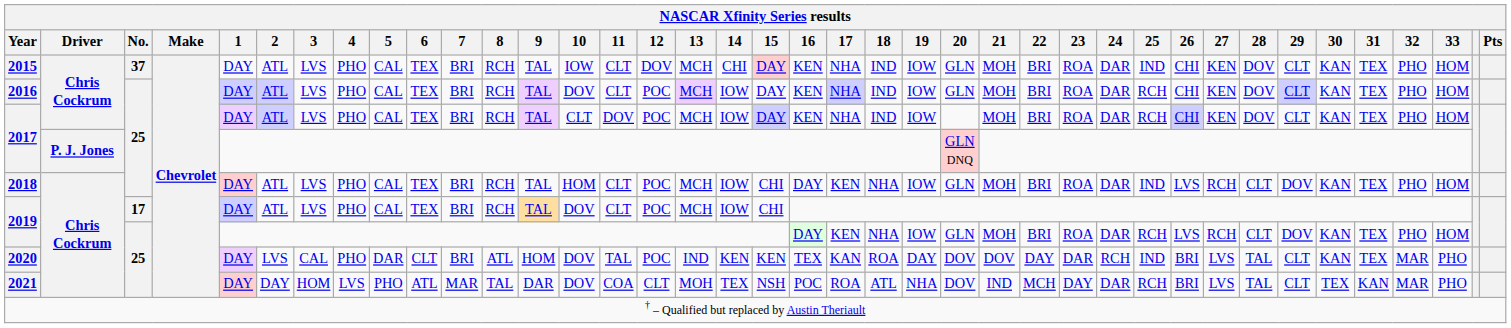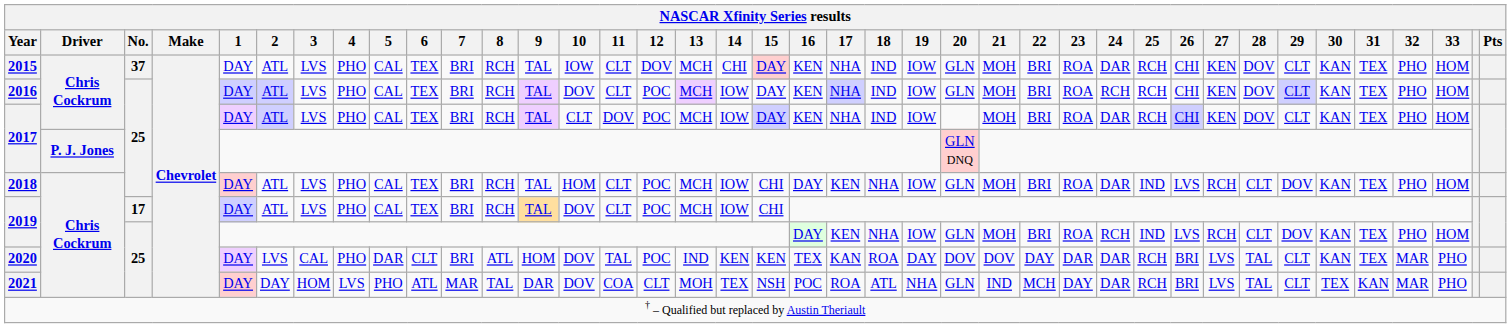 <table class="wikitable" style="text-align:center; font-size:75%">
 <tr>
 <th colspan=42><a href='#'>NASCAR Xfinity Series</a> results</th>
 </tr>
 <tr>
 <th>Year</th>
 <th>Driver</th>
 <th>No.</th>
 <th>Make</th>
 <th>1</th>
 <th>2</th>
 <th>3</th>
 <th>4</th>
 <th>5</th>
 <th>6</th>
 <th>7</th>
 <th>8</th>
 <th>9</th>
 <th>10</th>
 <th>11</th>
 <th>12</th>
 <th>13</th>
 <th>14</th>
 <th>15</th>
 <th>16</th>
 <th>17</th>
 <th>18</th>
 <th>19</th>
 <th>20</th>
 <th>21</th>
 <th>22</th>
 <th>23</th>
 <th>24</th>
 <th>25</th>
 <th>26</th>
 <th>27</th>
 <th>28</th>
 <th>29</th>
 <th>30</th>
 <th>31</th>
 <th>32</th>
 <th>33</th>
 <th></th>
 <th>Pts</th>
 </tr>
 <tr>
 <th><a href='#'>2015</a></th>
 <th rowspan=3><a href='#'>Chris Cockrum</a></th>
 <th>37</th>
 <th rowspan=9><a href='#'>Chevrolet</a></th>
 <td><a href='#'>DAY</a></td>
 <td><a href='#'>ATL</a></td>
 <td><a href='#'>LVS</a></td>
 <td><a href='#'>PHO</a></td>
 <td><a href='#'>CAL</a></td>
 <td><a href='#'>TEX</a></td>
 <td><a href='#'>BRI</a></td>
 <td><a href='#'>RCH</a></td>
 <td><a href='#'>TAL</a></td>
 <td><a href='#'>IOW</a></td>
 <td><a href='#'>CLT</a></td>
 <td><a href='#'>DOV</a></td>
 <td><a href='#'>MCH</a></td>
 <td><a href='#'>CHI</a></td>
 <td style="background:#FFCFCF;"><a href='#'>DAY</a><br></td>
 <td><a href='#'>KEN</a></td>
 <td><a href='#'>NHA</a></td>
 <td><a href='#'>IND</a></td>
 <td><a href='#'>IOW</a></td>
 <td><a href='#'>GLN</a></td>
 <td><a href='#'>MOH</a></td>
 <td><a href='#'>BRI</a></td>
 <td><a href='#'>ROA</a></td>
 <td><a href='#'>DAR</a></td>
-<td><a href='#'>IND</a></td>
+<td><a href='#'>RCH</a></td>
 <td><a href='#'>CHI</a></td>
 <td><a href='#'>KEN</a></td>
 <td><a href='#'>DOV</a></td>
 <td><a href='#'>CLT</a></td>
 <td><a href='#'>KAN</a></td>
 <td><a href='#'>TEX</a></td>
 <td><a href='#'>PHO</a></td>
 <td><a href='#'>HOM</a></td>
 <th></th>
 <th></th>
 </tr>
 <tr>
 <th><a href='#'>2016</a></th>
 <th rowspan=4>25</th>
 <td style="background:#CFCFFF;"><a href='#'>DAY</a><br></td>
 <td style="background:#CFCFFF;"><a href='#'>ATL</a><br></td>
 <td><a href='#'>LVS</a></td>
 <td><a href='#'>PHO</a></td>
 <td><a href='#'>CAL</a></td>
 <td><a href='#'>TEX</a></td>
 <td><a href='#'>BRI</a></td>
 <td><a href='#'>RCH</a></td>
 <td style="background:#EFCFFF;"><a href='#'>TAL</a><br></td>
 <td><a href='#'>DOV</a></td>
 <td><a href='#'>CLT</a></td>
 <td><a href='#'>POC</a></td>
 <td style="background:#EFCFFF;"><a href='#'>MCH</a><br></td>
 <td><a href='#'>IOW</a></td>
 <td><a href='#'>DAY</a></td>
 <td><a href='#'>KEN</a></td>
 <td style="background:#CFCFFF;"><a href='#'>NHA</a><br></td>
 <td><a href='#'>IND</a></td>
 <td><a href='#'>IOW</a></td>
 <td><a href='#'>GLN</a></td>
 <td><a href='#'>MOH</a></td>
 <td><a href='#'>BRI</a></td>
 <td><a href='#'>ROA</a></td>
-<td><a href='#'>DAR</a></td>
+<td><a href='#'>RCH</a></td>
 <td style="background:#FFFFFF;"><a href='#'>RCH</a><br></td>
 <td><a href='#'>CHI</a></td>
 <td><a href='#'>KEN</a></td>
 <td><a href='#'>DOV</a></td>
 <td style="background:#CFCFFF;"><a href='#'>CLT</a><br></td>
 <td><a href='#'>KAN</a></td>
 <td><a href='#'>TEX</a></td>
 <td><a href='#'>PHO</a></td>
 <td><a href='#'>HOM</a></td>
 <th></th>
 <th></th>
 </tr>
 <tr>
 <th rowspan=2><a href='#'>2017</a></th>
 <td style="background:#EFCFFF;"><a href='#'>DAY</a><br></td>
 <td style="background:#CFCFFF;"><a href='#'>ATL</a><br></td>
 <td><a href='#'>LVS</a></td>
 <td><a href='#'>PHO</a></td>
 <td><a href='#'>CAL</a></td>
 <td><a href='#'>TEX</a></td>
 <td><a href='#'>BRI</a></td>
 <td><a href='#'>RCH</a></td>
 <td style="background:#EFCFFF;"><a href='#'>TAL</a><br></td>
 <td><a href='#'>CLT</a></td>
 <td><a href='#'>DOV</a></td>
 <td><a href='#'>POC</a></td>
 <td><a href='#'>MCH</a></td>
 <td><a href='#'>IOW</a></td>
 <td style="background:#CFCFFF;"><a href='#'>DAY</a><br></td>
 <td><a href='#'>KEN</a></td>
 <td><a href='#'>NHA</a></td>
 <td><a href='#'>IND</a></td>
 <td><a href='#'>IOW</a></td>
 <td></td>
 <td><a href='#'>MOH</a></td>
 <td><a href='#'>BRI</a></td>
 <td><a href='#'>ROA</a></td>
 <td><a href='#'>DAR</a></td>
 <td><a href='#'>RCH</a></td>
 <td style="background:#CFCFFF;"><a href='#'>CHI</a><br></td>
 <td><a href='#'>KEN</a></td>
 <td><a href='#'>DOV</a></td>
 <td><a href='#'>CLT</a></td>
 <td><a href='#'>KAN</a></td>
 <td><a href='#'>TEX</a></td>
 <td><a href='#'>PHO</a></td>
 <td><a href='#'>HOM</a></td>
 <th rowspan=2></th>
 <th rowspan=2></th>
 </tr>
 <tr>
 <th><a href='#'>P. J. Jones</a></th>
 <td colspan=19></td>
 <td style="background:#FFCFCF;"><a href='#'>GLN</a><br><small>DNQ</small></td>
 <td colspan=13></td>
 </tr>
 <tr>
 <th><a href='#'>2018</a></th>
 <th rowspan=5><a href='#'>Chris Cockrum</a></th>
 <td style="background:#FFCFCF;"><a href='#'>DAY</a><br></td>
 <td><a href='#'>ATL</a></td>
 <td><a href='#'>LVS</a></td>
 <td><a href='#'>PHO</a></td>
 <td><a href='#'>CAL</a></td>
 <td><a href='#'>TEX</a></td>
 <td><a href='#'>BRI</a></td>
 <td><a href='#'>RCH</a></td>
 <td><a href='#'>TAL</a></td>
 <td><a href='#'>HOM</a></td>
 <td><a href='#'>CLT</a></td>
 <td><a href='#'>POC</a></td>
 <td><a href='#'>MCH</a></td>
 <td><a href='#'>IOW</a></td>
 <td><a href='#'>CHI</a></td>
 <td><a href='#'>DAY</a></td>
 <td><a href='#'>KEN</a></td>
 <td><a href='#'>NHA</a></td>
 <td><a href='#'>IOW</a></td>
 <td><a href='#'>GLN</a></td>
 <td><a href='#'>MOH</a></td>
 <td><a href='#'>BRI</a></td>
 <td><a href='#'>ROA</a></td>
 <td><a href='#'>DAR</a></td>
 <td><a href='#'>IND</a></td>
 <td><a href='#'>LVS</a></td>
 <td><a href='#'>RCH</a></td>
 <td><a href='#'>CLT</a></td>
 <td><a href='#'>DOV</a></td>
 <td><a href='#'>KAN</a></td>
 <td><a href='#'>TEX</a></td>
 <td><a href='#'>PHO</a></td>
 <td><a href='#'>HOM</a></td>
 <th></th>
 <th></th>
 </tr>
 <tr>
 <th rowspan=2><a href='#'>2019</a></th>
 <th>17</th>
 <td style="background:#CFCFFF;"><a href='#'>DAY</a><br></td>
 <td><a href='#'>ATL</a></td>
 <td><a href='#'>LVS</a></td>
 <td><a href='#'>PHO</a></td>
 <td><a href='#'>CAL</a></td>
 <td><a href='#'>TEX</a></td>
 <td><a href='#'>BRI</a></td>
 <td><a href='#'>RCH</a></td>
 <td style="background:#FFDF9F;"><a href='#'>TAL</a><br></td>
 <td><a href='#'>DOV</a></td>
 <td><a href='#'>CLT</a></td>
 <td><a href='#'>POC</a></td>
 <td><a href='#'>MCH</a></td>
 <td><a href='#'>IOW</a></td>
 <td><a href='#'>CHI</a></td>
 <td colspan=18></td>
 <th rowspan=2></th>
 <th rowspan=2></th>
 </tr>
 <tr>
 <th rowspan=3>25</th>
 <td colspan=15></td>
 <td style="background:#DFFFDF;"><a href='#'>DAY</a><br></td>
 <td><a href='#'>KEN</a></td>
 <td><a href='#'>NHA</a></td>
 <td><a href='#'>IOW</a></td>
 <td><a href='#'>GLN</a></td>
 <td><a href='#'>MOH</a></td>
 <td><a href='#'>BRI</a></td>
 <td><a href='#'>ROA</a></td>
-<td><a href='#'>DAR</a></td>
 <td><a href='#'>RCH</a></td>
+<td><a href='#'>IND</a></td>
 <td><a href='#'>LVS</a></td>
 <td><a href='#'>RCH</a></td>
 <td><a href='#'>CLT</a></td>
 <td><a href='#'>DOV</a></td>
 <td><a href='#'>KAN</a></td>
 <td><a href='#'>TEX</a></td>
 <td><a href='#'>PHO</a></td>
 <td><a href='#'>HOM</a></td>
 </tr>
 <tr>
 <th><a href='#'>2020</a></th>
 <td style="background:#EFCFFF;"><a href='#'>DAY</a><br></td>
 <td><a href='#'>LVS</a></td>
 <td><a href='#'>CAL</a></td>
 <td><a href='#'>PHO</a></td>
 <td><a href='#'>DAR</a></td>
 <td><a href='#'>CLT</a></td>
 <td><a href='#'>BRI</a></td>
 <td><a href='#'>ATL</a></td>
 <td><a href='#'>HOM</a></td>
 <td><a href='#'>DOV</a></td>
 <td><a href='#'>TAL</a></td>
 <td><a href='#'>POC</a></td>
 <td><a href='#'>IND</a></td>
 <td><a href='#'>KEN</a></td>
 <td><a href='#'>KEN</a></td>
 <td><a href='#'>TEX</a></td>
 <td><a href='#'>KAN</a></td>
 <td><a href='#'>ROA</a></td>
 <td><a href='#'>DAY</a></td>
 <td><a href='#'>DOV</a></td>
 <td><a href='#'>DOV</a></td>
 <td><a href='#'>DAY</a></td>
 <td><a href='#'>DAR</a></td>
+<td><a href='#'>DAR</a></td>
 <td><a href='#'>RCH</a></td>
-<td><a href='#'>IND</a></td>
 <td><a href='#'>BRI</a></td>
 <td><a href='#'>LVS</a></td>
 <td><a href='#'>TAL</a></td>
 <td><a href='#'>CLT</a></td>
 <td><a href='#'>KAN</a></td>
 <td><a href='#'>TEX</a></td>
 <td><a href='#'>MAR</a></td>
 <td><a href='#'>PHO</a></td>
 <th></th>
 <th></th>
 </tr>
 <tr>
 <th><a href='#'>2021</a></th>
 <td style="background:#FFCFCF;"><a href='#'>DAY</a><br></td>
 <td><a href='#'>DAY</a></td>
 <td><a href='#'>HOM</a></td>
 <td><a href='#'>LVS</a></td>
 <td><a href='#'>PHO</a></td>
 <td><a href='#'>ATL</a></td>
 <td><a href='#'>MAR</a></td>
 <td><a href='#'>TAL</a></td>
 <td><a href='#'>DAR</a></td>
 <td><a href='#'>DOV</a></td>
 <td><a href='#'>COA</a></td>
 <td><a href='#'>CLT</a></td>
 <td><a href='#'>MOH</a></td>
 <td><a href='#'>TEX</a></td>
 <td><a href='#'>NSH</a></td>
 <td><a href='#'>POC</a></td>
 <td><a href='#'>ROA</a></td>
 <td><a href='#'>ATL</a></td>
 <td><a href='#'>NHA</a></td>
-<td><a href='#'>DOV</a></td>
+<td><a href='#'>GLN</a></td>
 <td><a href='#'>IND</a></td>
 <td><a href='#'>MCH</a></td>
 <td><a href='#'>DAY</a></td>
 <td><a href='#'>DAR</a></td>
 <td><a href='#'>RCH</a></td>
 <td><a href='#'>BRI</a></td>
 <td><a href='#'>LVS</a></td>
 <td><a href='#'>TAL</a></td>
 <td><a href='#'>CLT</a></td>
 <td><a href='#'>TEX</a></td>
 <td><a href='#'>KAN</a></td>
 <td><a href='#'>MAR</a></td>
 <td><a href='#'>PHO</a></td>
 <th></th>
 <th></th>
 </tr>
 <tr>
 <td colspan=42><small><sup>†</sup> – Qualified but replaced by <a href='#'>Austin Theriault</a></small></td>
 </tr>
 </table>
